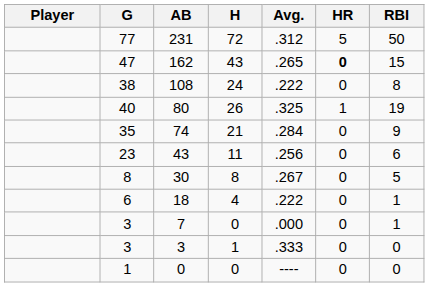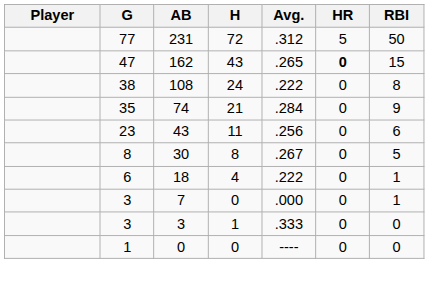 <table class="wikitable sortable">
 <tr>
 <th bgcolor="#DDDDFF" width="16%">Player</th>
 <th bgcolor="#DDDDFF" width="9%">G</th>
 <th bgcolor="#DDDDFF" width="9%">AB</th>
 <th bgcolor="#DDDDFF" width="9%">H</th>
 <th bgcolor="#DDDDFF" width="9%">Avg.</th>
 <th bgcolor="#DDDDFF" width="9%">HR</th>
 <th bgcolor="#DDDDFF" width="9%">RBI</th>
 </tr>
 <tr align="center">
 <td></td>
 <td>77</td>
 <td>231</td>
 <td>72</td>
 <td>.312</td>
 <td>5</td>
 <td>50</td>
 </tr>
 <tr align="center">
 <td></td>
 <td>47</td>
 <td>162</td>
 <td>43</td>
 <td>.265</td>
 <td><strong>0</strong></td>
 <td>15</td>
 </tr>
 <tr align="center">
 <td></td>
 <td>38</td>
 <td>108</td>
 <td>24</td>
 <td>.222</td>
 <td>0</td>
 <td>8</td>
-</tr>
-<tr align="center">
-<td></td>
-<td>40</td>
-<td>80</td>
-<td>26</td>
-<td>.325</td>
-<td>1</td>
-<td>19</td>
 </tr>
 <tr align="center">
 <td></td>
 <td>35</td>
 <td>74</td>
 <td>21</td>
 <td>.284</td>
 <td>0</td>
 <td>9</td>
 </tr>
 <tr align="center">
 <td></td>
 <td>23</td>
 <td>43</td>
 <td>11</td>
 <td>.256</td>
 <td>0</td>
 <td>6</td>
 </tr>
 <tr align="center">
 <td></td>
 <td>8</td>
 <td>30</td>
 <td>8</td>
 <td>.267</td>
 <td>0</td>
 <td>5</td>
 </tr>
 <tr align="center">
 <td></td>
 <td>6</td>
 <td>18</td>
 <td>4</td>
 <td>.222</td>
 <td>0</td>
 <td>1</td>
 </tr>
 <tr align="center">
 <td></td>
 <td>3</td>
 <td>7</td>
 <td>0</td>
 <td>.000</td>
 <td>0</td>
 <td>1</td>
 </tr>
 <tr align="center">
 <td></td>
 <td>3</td>
 <td>3</td>
 <td>1</td>
 <td>.333</td>
 <td>0</td>
 <td>0</td>
 </tr>
 <tr align="center">
 <td></td>
 <td>1</td>
 <td>0</td>
 <td>0</td>
 <td>----</td>
 <td>0</td>
 <td>0</td>
 </tr>
 </table>
